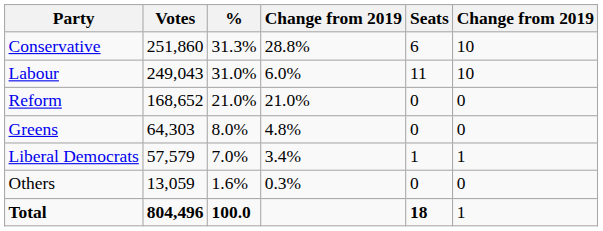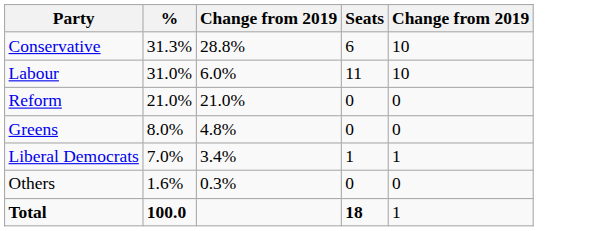 <table class="wikitable">
 <tr>
 <th>Party</th>
-<th>Votes</th>
 <th>%</th>
 <th>Change from 2019</th>
 <th>Seats</th>
 <th>Change from 2019</th>
 </tr>
 <tr>
 <td><a href='#'>Conservative</a></td>
-<td>251,860</td>
 <td>31.3%</td>
 <td>28.8%</td>
 <td>6</td>
 <td>10</td>
 </tr>
 <tr>
 <td><a href='#'>Labour</a></td>
-<td>249,043</td>
 <td>31.0%</td>
 <td>6.0%</td>
 <td>11</td>
 <td>10</td>
 </tr>
 <tr>
 <td><a href='#'>Reform</a></td>
-<td>168,652</td>
 <td>21.0%</td>
 <td>21.0%</td>
 <td>0</td>
 <td>0</td>
 </tr>
 <tr>
 <td><a href='#'>Greens</a></td>
-<td>64,303</td>
 <td>8.0%</td>
 <td>4.8%</td>
 <td>0</td>
 <td>0</td>
 </tr>
 <tr>
 <td><a href='#'>Liberal Democrats</a></td>
-<td>57,579</td>
 <td>7.0%</td>
 <td>3.4%</td>
 <td>1</td>
 <td>1</td>
 </tr>
 <tr>
 <td>Others</td>
-<td>13,059</td>
 <td>1.6%</td>
 <td>0.3%</td>
 <td>0</td>
 <td>0</td>
 </tr>
 <tr>
 <td><strong>Total</strong></td>
-<td><strong>804,496</strong></td>
 <td><strong>100.0</strong></td>
 <td></td>
 <td><strong>18</strong></td>
 <td>1</td>
 </tr>
 </table>
